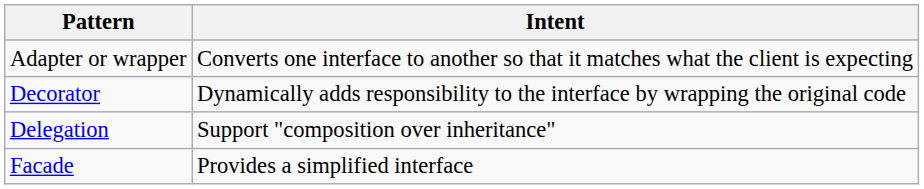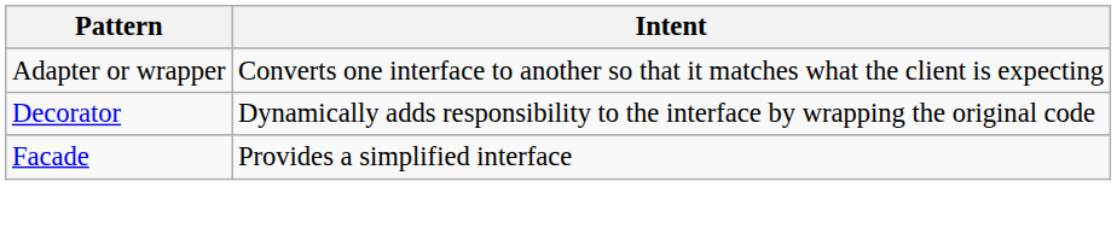 <table class="wikitable">
 <tr>
 <th>Pattern</th>
 <th>Intent</th>
 </tr>
 <tr>
 <td>Adapter or wrapper</td>
 <td>Converts one interface to another so that it matches what the client is expecting</td>
 </tr>
 <tr>
 <td><a href='#'>Decorator</a></td>
 <td>Dynamically adds responsibility to the interface by wrapping the original code</td>
 </tr>
 <tr>
-<td><a href='#'>Delegation</a></td>
-<td>Support "composition over inheritance"</td>
-</tr>
-<tr>
 <td><a href='#'>Facade</a></td>
 <td>Provides a simplified interface</td>
 </tr>
 </table>
